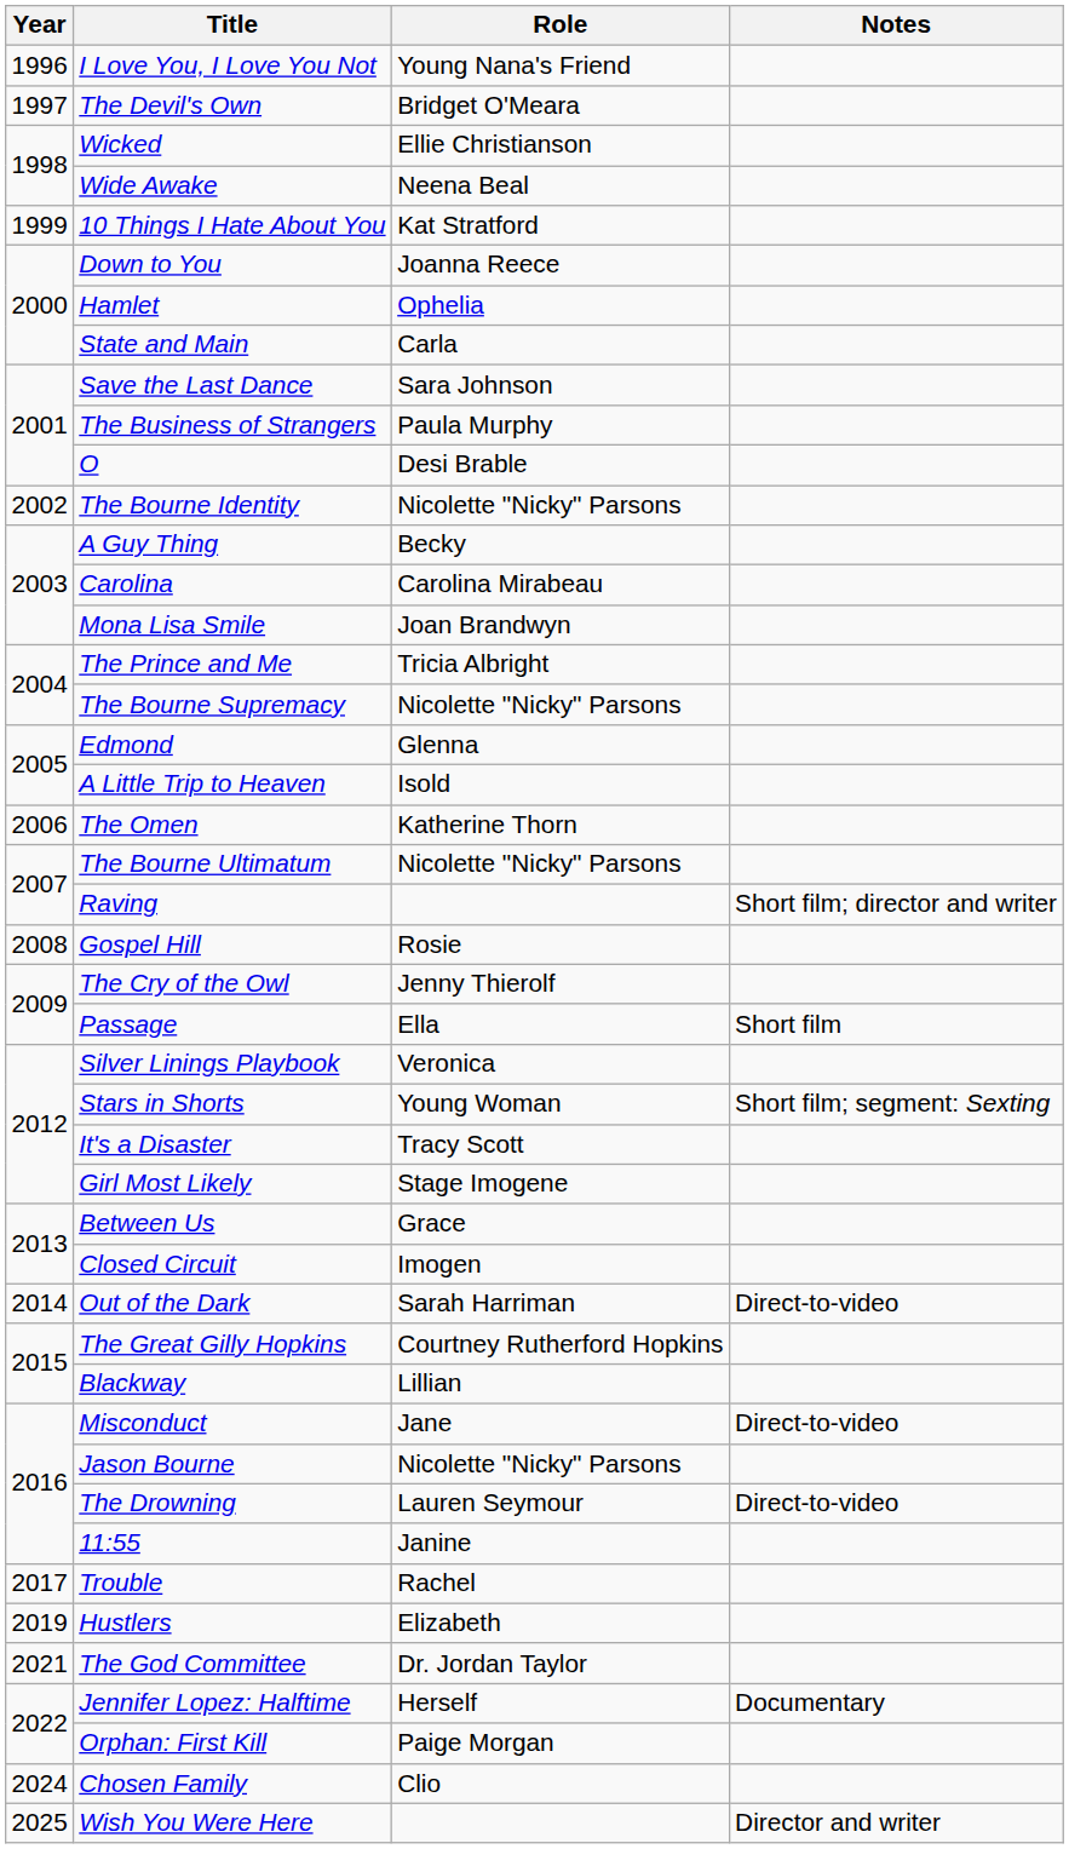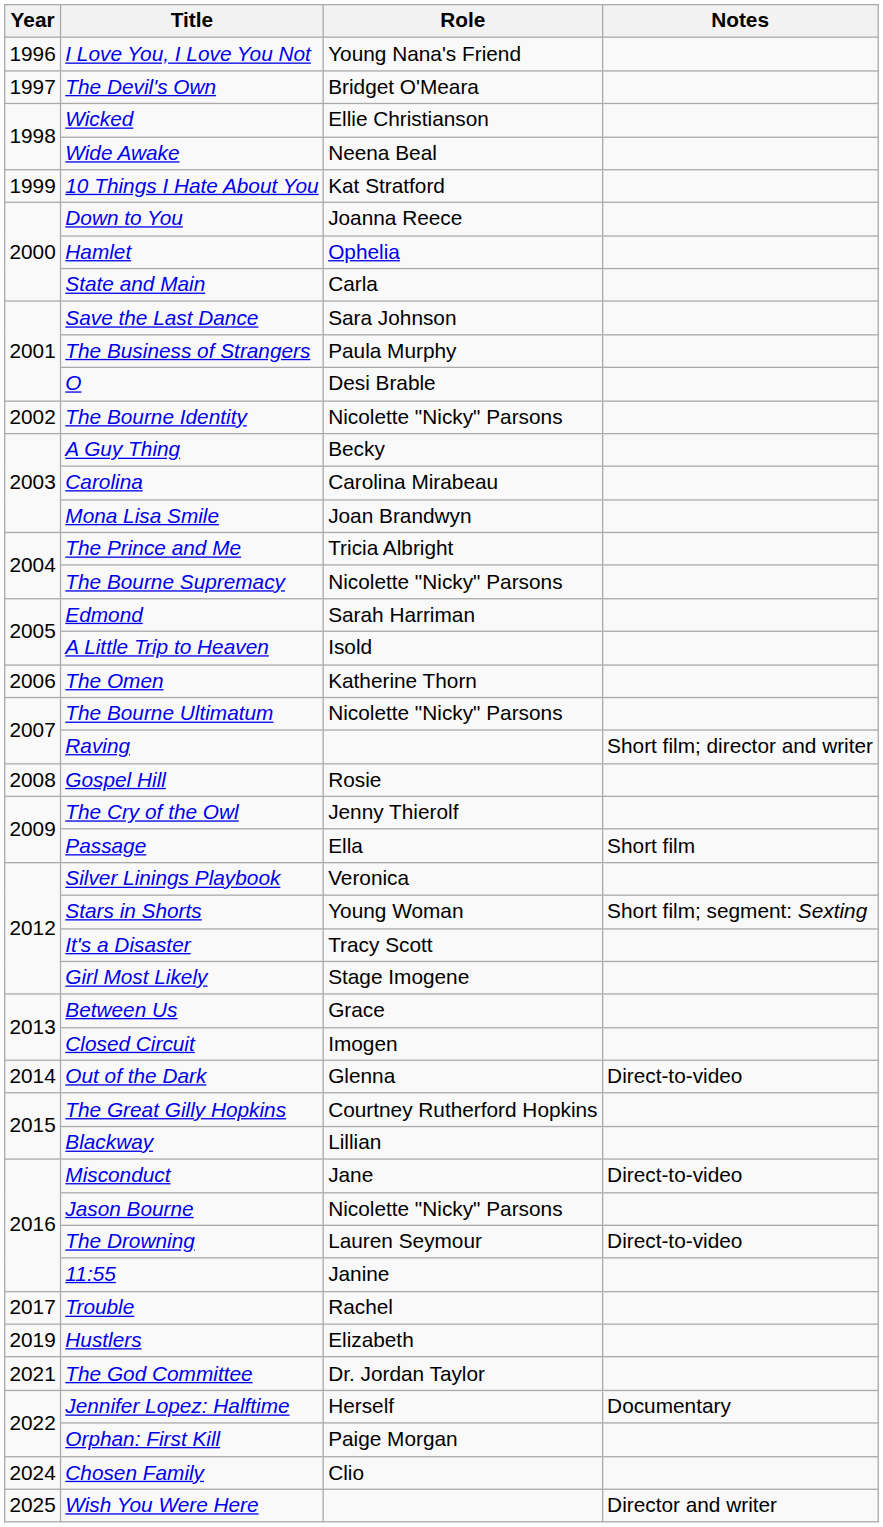 <table class="wikitable sortable">
 <tr>
 <th scope="col">Year</th>
 <th scope="col">Title</th>
 <th scope="col">Role</th>
 <th scope="col" class="unsortable">Notes</th>
 </tr>
 <tr>
 <td>1996</td>
 <td><em><a href='#'>I Love You, I Love You Not</a></em></td>
 <td>Young Nana's Friend</td>
 <td></td>
 </tr>
 <tr>
 <td>1997</td>
 <td><em><a href='#'>The Devil's Own</a></em></td>
 <td>Bridget O'Meara</td>
 <td></td>
 </tr>
 <tr>
 <td rowspan=2>1998</td>
 <td><em><a href='#'>Wicked</a></em></td>
 <td>Ellie Christianson</td>
 <td></td>
 </tr>
 <tr>
 <td><em><a href='#'>Wide Awake</a></em></td>
 <td>Neena Beal</td>
 <td></td>
 </tr>
 <tr>
 <td>1999</td>
 <td><em><a href='#'>10 Things I Hate About You</a></em></td>
 <td>Kat Stratford</td>
 <td></td>
 </tr>
 <tr>
 <td rowspan=3>2000</td>
 <td><em><a href='#'>Down to You</a></em></td>
 <td>Joanna Reece</td>
 <td></td>
 </tr>
 <tr>
 <td><em><a href='#'>Hamlet</a></em></td>
 <td><a href='#'>Ophelia</a></td>
 <td></td>
 </tr>
 <tr>
 <td><em><a href='#'>State and Main</a></em></td>
 <td>Carla</td>
 <td></td>
 </tr>
 <tr>
 <td rowspan=3>2001</td>
 <td><em><a href='#'>Save the Last Dance</a></em></td>
 <td>Sara Johnson</td>
 <td></td>
 </tr>
 <tr>
 <td><em><a href='#'>The Business of Strangers</a></em></td>
 <td>Paula Murphy</td>
 <td></td>
 </tr>
 <tr>
 <td><em><a href='#'>O</a></em></td>
 <td>Desi Brable</td>
 <td></td>
 </tr>
 <tr>
 <td>2002</td>
 <td><em><a href='#'>The Bourne Identity</a></em></td>
 <td>Nicolette "Nicky" Parsons</td>
 <td></td>
 </tr>
 <tr>
 <td rowspan=3>2003</td>
 <td><em><a href='#'>A Guy Thing</a></em></td>
 <td>Becky</td>
 <td></td>
 </tr>
 <tr>
 <td><em><a href='#'>Carolina</a></em></td>
 <td>Carolina Mirabeau</td>
 <td></td>
 </tr>
 <tr>
 <td><em><a href='#'>Mona Lisa Smile</a></em></td>
 <td>Joan Brandwyn</td>
 <td></td>
 </tr>
 <tr>
 <td rowspan=2>2004</td>
 <td><em><a href='#'>The Prince and Me</a></em></td>
 <td>Tricia Albright</td>
 <td></td>
 </tr>
 <tr>
 <td><em><a href='#'>The Bourne Supremacy</a></em></td>
 <td>Nicolette "Nicky" Parsons</td>
 <td></td>
 </tr>
 <tr>
 <td rowspan=2>2005</td>
 <td><em><a href='#'>Edmond</a></em></td>
-<td>Glenna</td>
+<td>Sarah Harriman</td>
 <td></td>
 </tr>
 <tr>
 <td><em><a href='#'>A Little Trip to Heaven</a></em></td>
 <td>Isold</td>
 <td></td>
 </tr>
 <tr>
 <td>2006</td>
 <td><em><a href='#'>The Omen</a></em></td>
 <td>Katherine Thorn</td>
 <td></td>
 </tr>
 <tr>
 <td rowspan=2>2007</td>
 <td><em><a href='#'>The Bourne Ultimatum</a></em></td>
 <td>Nicolette "Nicky" Parsons</td>
 <td></td>
 </tr>
 <tr>
 <td><em><a href='#'>Raving</a></em></td>
 <td></td>
 <td>Short film; director and writer</td>
 </tr>
 <tr>
 <td>2008</td>
 <td><em><a href='#'>Gospel Hill</a></em></td>
 <td>Rosie</td>
 <td></td>
 </tr>
 <tr>
 <td rowspan=2>2009</td>
 <td><em><a href='#'>The Cry of the Owl</a></em></td>
 <td>Jenny Thierolf</td>
 <td></td>
 </tr>
 <tr>
 <td><em><a href='#'>Passage</a></em></td>
 <td>Ella</td>
 <td>Short film</td>
 </tr>
 <tr>
 <td rowspan=4>2012</td>
 <td><em><a href='#'>Silver Linings Playbook</a></em></td>
 <td>Veronica</td>
 <td></td>
 </tr>
 <tr>
 <td><em><a href='#'>Stars in Shorts</a></em></td>
 <td>Young Woman</td>
 <td>Short film; segment: <em>Sexting</em></td>
 </tr>
 <tr>
 <td><em><a href='#'>It's a Disaster</a></em></td>
 <td>Tracy Scott</td>
 <td></td>
 </tr>
 <tr>
 <td><em><a href='#'>Girl Most Likely</a></em></td>
 <td>Stage Imogene</td>
 <td></td>
 </tr>
 <tr>
 <td rowspan=2>2013</td>
 <td><em><a href='#'>Between Us</a></em></td>
 <td>Grace</td>
 <td></td>
 </tr>
 <tr>
 <td><em><a href='#'>Closed Circuit</a></em></td>
 <td>Imogen</td>
 <td></td>
 </tr>
 <tr>
 <td>2014</td>
 <td><em><a href='#'>Out of the Dark</a></em></td>
-<td>Sarah Harriman</td>
+<td>Glenna</td>
 <td>Direct-to-video</td>
 </tr>
 <tr>
 <td rowspan=2>2015</td>
 <td><em><a href='#'>The Great Gilly Hopkins</a></em></td>
 <td>Courtney Rutherford Hopkins</td>
 <td></td>
 </tr>
 <tr>
 <td><em><a href='#'>Blackway</a></em></td>
 <td>Lillian</td>
 <td></td>
 </tr>
 <tr>
 <td rowspan=4>2016</td>
 <td><em><a href='#'>Misconduct</a></em></td>
 <td>Jane</td>
 <td>Direct-to-video</td>
 </tr>
 <tr>
 <td><em><a href='#'>Jason Bourne</a></em></td>
 <td>Nicolette "Nicky" Parsons</td>
 <td></td>
 </tr>
 <tr>
 <td><em><a href='#'>The Drowning</a></em></td>
 <td>Lauren Seymour</td>
 <td>Direct-to-video</td>
 </tr>
 <tr>
 <td><em><a href='#'>11:55</a></em></td>
 <td>Janine</td>
 <td></td>
 </tr>
 <tr>
 <td>2017</td>
 <td><em><a href='#'>Trouble</a></em></td>
 <td>Rachel</td>
 <td></td>
 </tr>
 <tr>
 <td>2019</td>
 <td><em><a href='#'>Hustlers</a></em></td>
 <td>Elizabeth</td>
 <td></td>
 </tr>
 <tr>
 <td>2021</td>
 <td><em><a href='#'>The God Committee</a></em></td>
 <td>Dr. Jordan Taylor</td>
 <td></td>
 </tr>
 <tr>
 <td rowspan=2>2022</td>
 <td><em><a href='#'>Jennifer Lopez: Halftime</a></em></td>
 <td>Herself</td>
 <td>Documentary</td>
 </tr>
 <tr>
 <td><em><a href='#'>Orphan: First Kill</a></em></td>
 <td>Paige Morgan</td>
 <td></td>
 </tr>
 <tr>
 <td>2024</td>
 <td><em><a href='#'>Chosen Family</a></em></td>
 <td>Clio</td>
 <td></td>
 </tr>
 <tr>
 <td>2025</td>
 <td><em><a href='#'>Wish You Were Here</a></em></td>
 <td></td>
 <td>Director and writer</td>
 </tr>
 </table>
